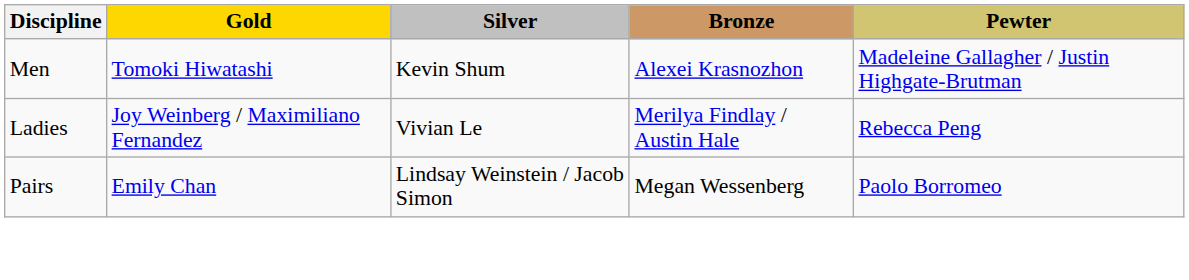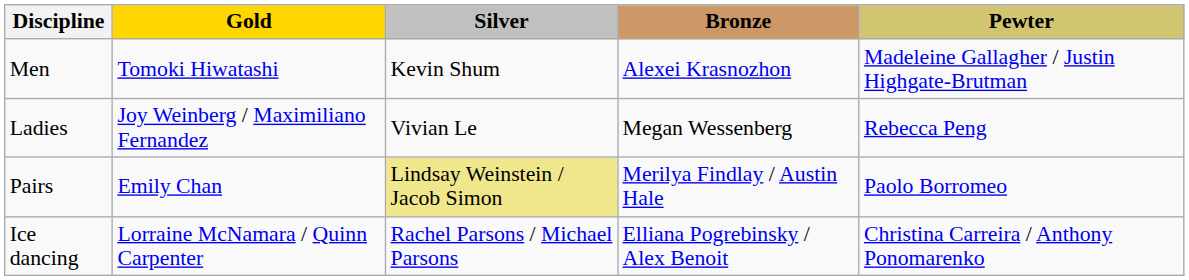 <table class="wikitable">
 <tr>
 <th>Discipline</th>
 <td align=center bgcolor=gold><strong>Gold</strong></td>
 <td align=center bgcolor=silver><strong>Silver</strong></td>
 <td align=center bgcolor=cc9966><strong>Bronze</strong></td>
 <td align=center bgcolor=d1c571><strong>Pewter</strong></td>
 </tr>
 <tr>
 <td>Men</td>
 <td><a href='#'>Tomoki Hiwatashi</a></td>
 <td>Kevin Shum</td>
 <td><a href='#'>Alexei Krasnozhon</a></td>
 <td><a href='#'>Madeleine Gallagher</a> / <a href='#'>Justin Highgate-Brutman</a></td>
 </tr>
 <tr>
 <td>Ladies</td>
 <td><a href='#'>Joy Weinberg</a> / <a href='#'>Maximiliano Fernandez</a></td>
 <td>Vivian Le</td>
-<td><a href='#'>Merilya Findlay</a> / <a href='#'>Austin Hale</a></td>
+<td>Megan Wessenberg</td>
 <td><a href='#'>Rebecca Peng</a></td>
 </tr>
 <tr>
 <td>Pairs</td>
 <td><a href='#'>Emily Chan</a></td>
-<td>Lindsay Weinstein / Jacob Simon</td>
-<td>Megan Wessenberg</td>
+<td style="background: khaki;">Lindsay Weinstein / Jacob Simon</td>
+<td><a href='#'>Merilya Findlay</a> / <a href='#'>Austin Hale</a></td>
 <td><a href='#'>Paolo Borromeo</a></td>
 </tr>
+<tr>
+<td>Ice dancing</td>
+<td><a href='#'>Lorraine McNamara</a> / <a href='#'>Quinn Carpenter</a></td>
+<td><a href='#'>Rachel Parsons</a> / <a href='#'>Michael Parsons</a></td>
+<td><a href='#'>Elliana Pogrebinsky</a> / <a href='#'>Alex Benoit</a></td>
+<td><a href='#'>Christina Carreira</a> / <a href='#'>Anthony Ponomarenko</a></td>
+</tr>
 </table>
